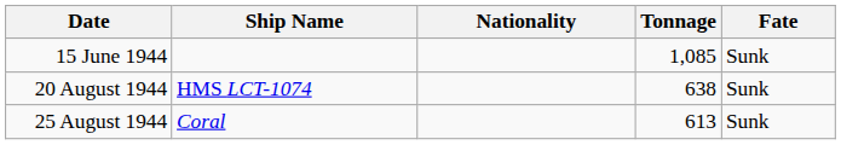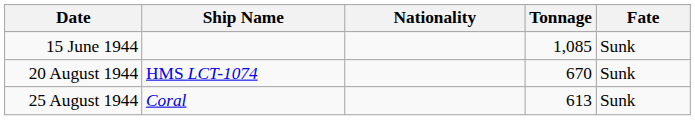 <table class="wikitable sortable">
 <tr>
 <th width="120px">Date</th>
 <th width="180px">Ship Name</th>
 <th width="160px">Nationality</th>
 <th width="25px">Tonnage</th>
 <th width="80px">Fate</th>
 </tr>
 <tr>
 <td align="right">15 June 1944</td>
 <td align="left"></td>
 <td align="left"></td>
 <td align="right">1,085</td>
 <td align="left">Sunk</td>
 </tr>
 <tr>
 <td align="right">20 August 1944</td>
 <td align="left"><a href='#'>HMS <em>LCT-1074</em></a></td>
 <td align="left"></td>
-<td align="right">638</td>
+<td align="right">670</td>
 <td align="left">Sunk</td>
 </tr>
 <tr>
 <td align="right">25 August 1944</td>
 <td align="left"><a href='#'><em>Coral</em></a></td>
 <td align="left"></td>
 <td align="right">613</td>
 <td align="left">Sunk</td>
 </tr>
 </table>
